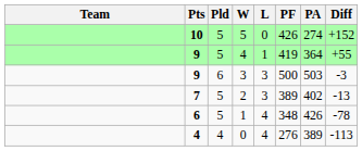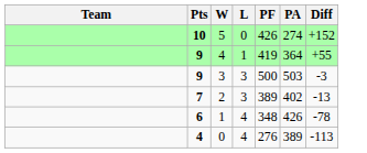 <table class=wikitable style="text-align:center">
 <tr>
 <th width=220>Team</th>
 <th width=20>Pts</th>
-<th width=20>Pld</th>
 <th width=20>W</th>
 <th width=20>L</th>
 <th width=20>PF</th>
 <th width=20>PA</th>
 <th width=25>Diff</th>
 </tr>
 <tr bgcolor=#aaffaa>
 <td align=left></td>
 <td><strong>10</strong></td>
 <td>5</td>
-<td>5</td>
 <td>0</td>
 <td>426</td>
 <td>274</td>
 <td>+152</td>
 </tr>
 <tr bgcolor=#aaffaa>
 <td align=left></td>
 <td><strong>9</strong></td>
-<td>5</td>
 <td>4</td>
 <td>1</td>
 <td>419</td>
 <td>364</td>
 <td>+55</td>
 </tr>
 <tr bgcolor=>
 <td align=left></td>
 <td><strong>9</strong></td>
-<td>6</td>
 <td>3</td>
 <td>3</td>
 <td>500</td>
 <td>503</td>
 <td>-3</td>
 </tr>
 <tr bgcolor=>
 <td align=left></td>
 <td><strong>7</strong></td>
-<td>5</td>
 <td>2</td>
 <td>3</td>
 <td>389</td>
 <td>402</td>
 <td>-13</td>
 </tr>
 <tr bgcolor=>
 <td align=left></td>
 <td><strong>6</strong></td>
-<td>5</td>
 <td>1</td>
 <td>4</td>
 <td>348</td>
 <td>426</td>
 <td>-78</td>
 </tr>
 <tr bgcolor=>
 <td align=left></td>
 <td><strong>4</strong></td>
-<td>4</td>
 <td>0</td>
 <td>4</td>
 <td>276</td>
 <td>389</td>
 <td>-113</td>
 </tr>
 </table>
